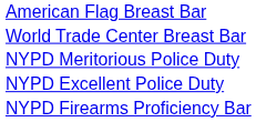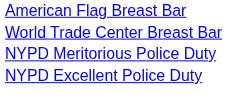 <table>
 <tr>
 <td></td>
 <td><a href='#'>American Flag Breast Bar</a></td>
 </tr>
 <tr>
 <td></td>
 <td><a href='#'>World Trade Center Breast Bar</a></td>
 </tr>
 <tr>
 <td></td>
 <td><a href='#'>NYPD Meritorious Police Duty</a></td>
 </tr>
 <tr>
 <td></td>
 <td><a href='#'>NYPD Excellent Police Duty</a></td>
 </tr>
-<tr>
-<td></td>
-<td><a href='#'>NYPD Firearms Proficiency Bar</a></td>
-</tr>
 </table>
